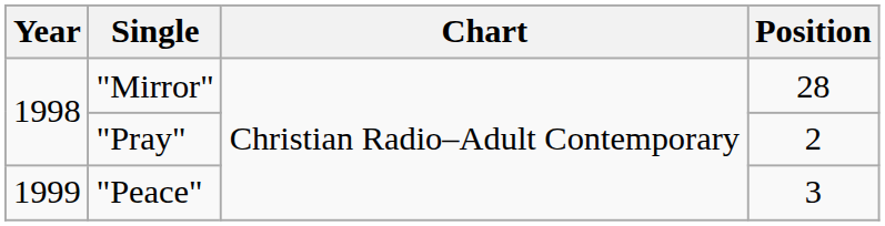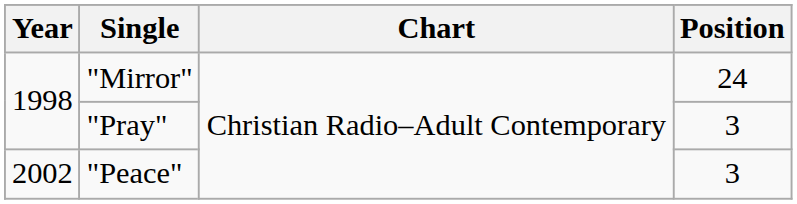 <table class="wikitable">
 <tr>
 <th>Year</th>
 <th>Single</th>
 <th>Chart</th>
 <th>Position</th>
 </tr>
 <tr>
 <td rowspan="2">1998</td>
 <td>"Mirror"</td>
 <td rowspan="3">Christian Radio–Adult Contemporary</td>
-<td align="center">28</td>
+<td align="center">24</td>
 </tr>
 <tr>
 <td>"Pray"</td>
-<td align="center">2</td>
+<td align="center">3</td>
 </tr>
 <tr>
-<td>1999</td>
+<td>2002</td>
 <td>"Peace"</td>
 <td align="center">3</td>
 </tr>
 </table>
